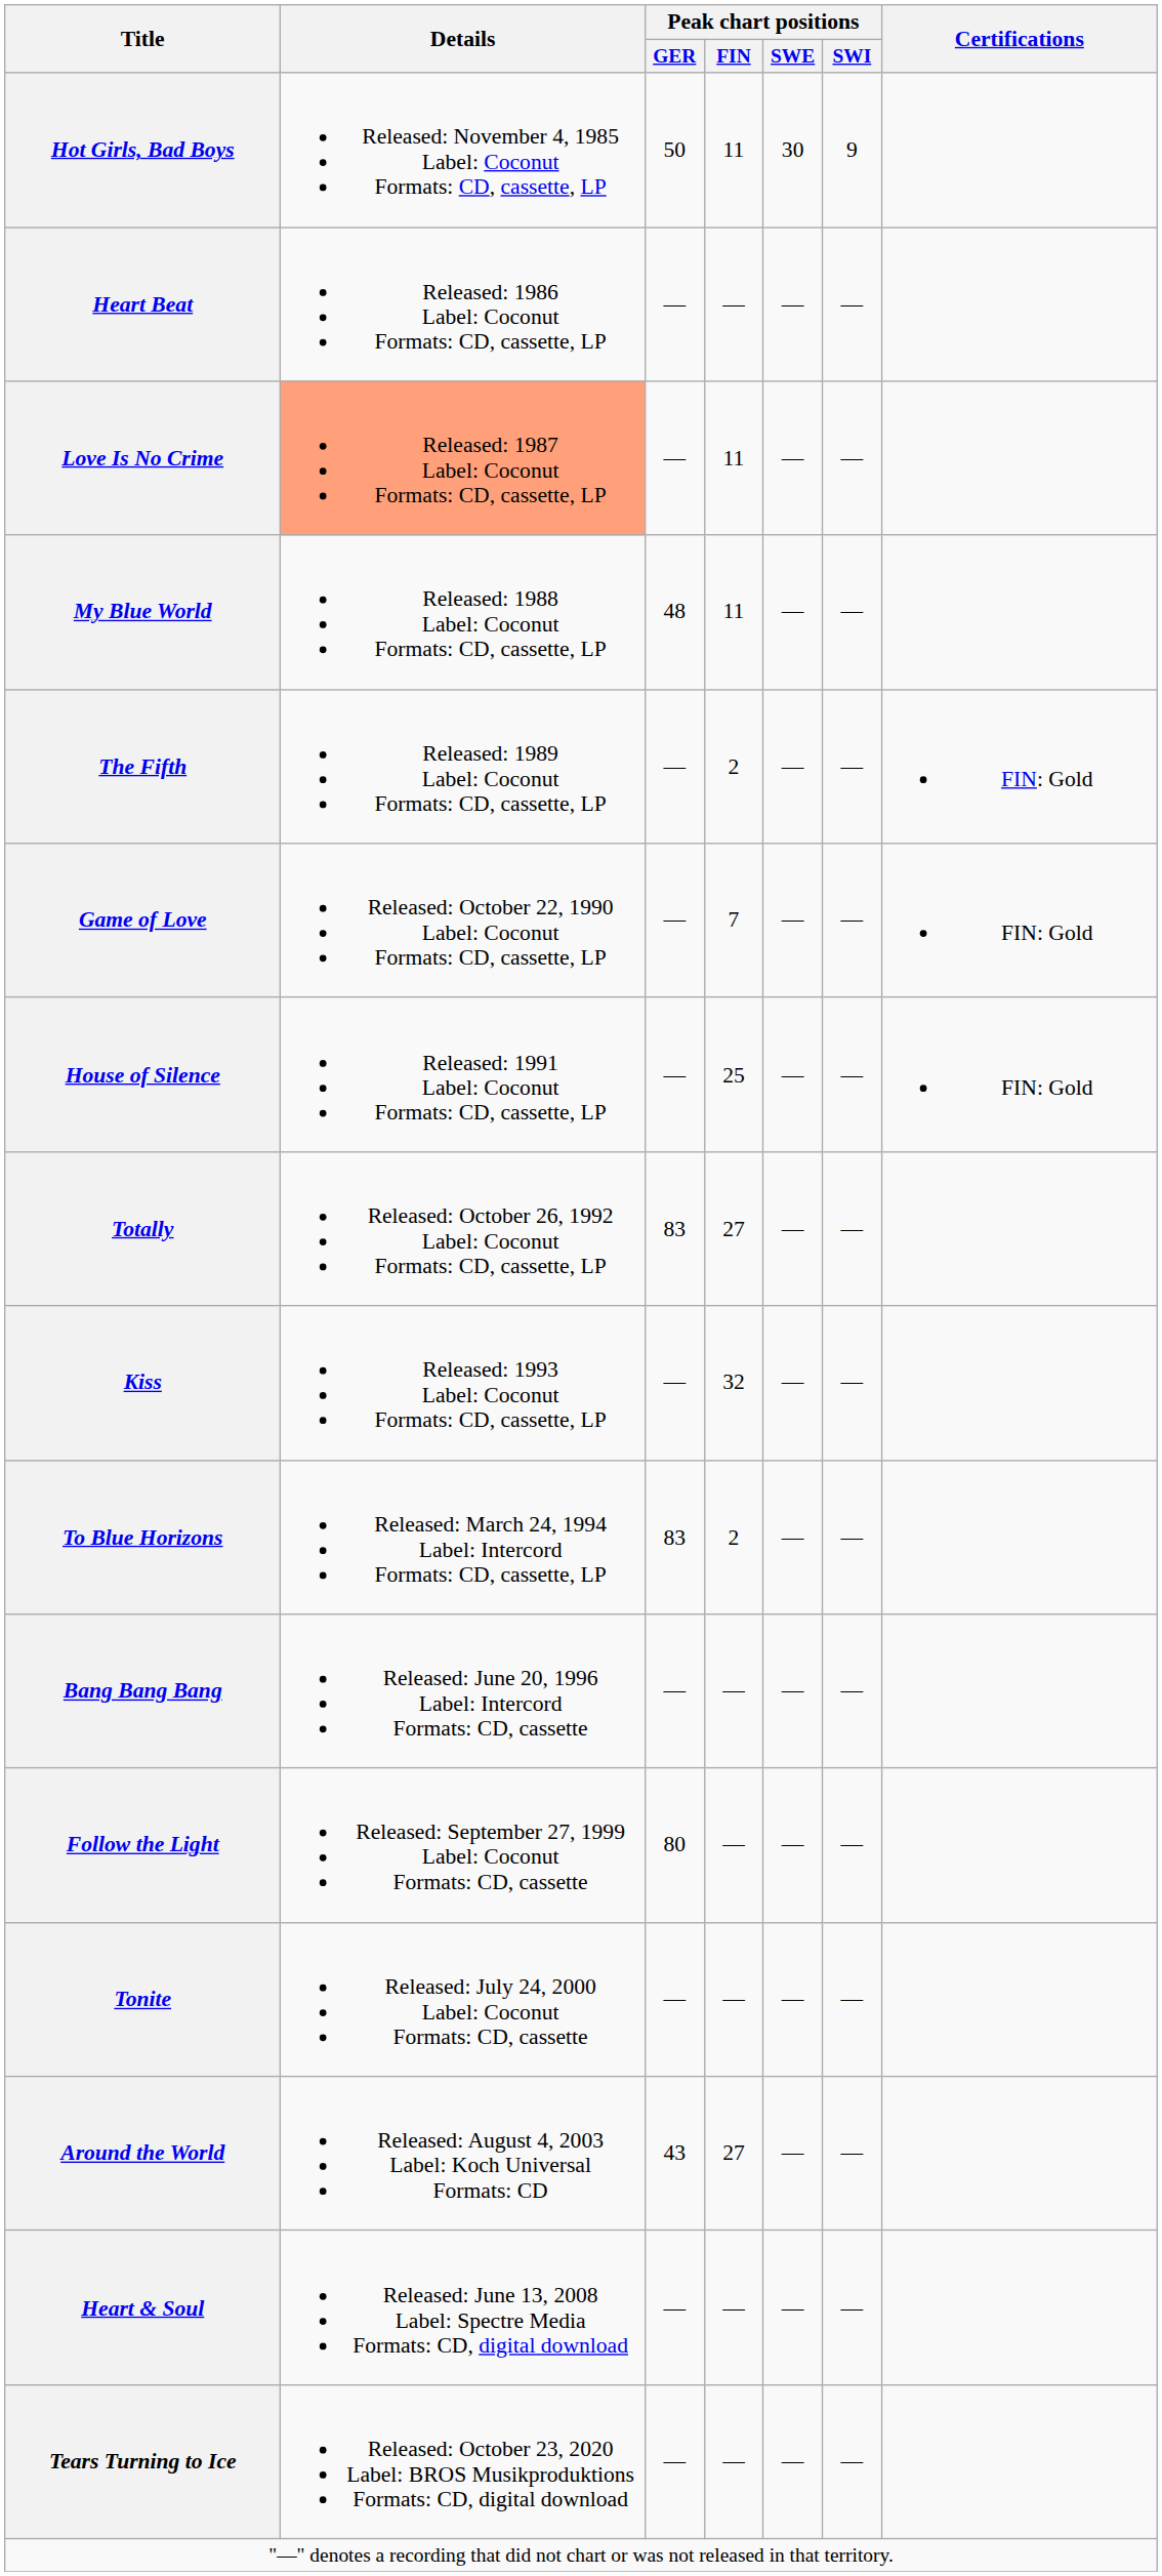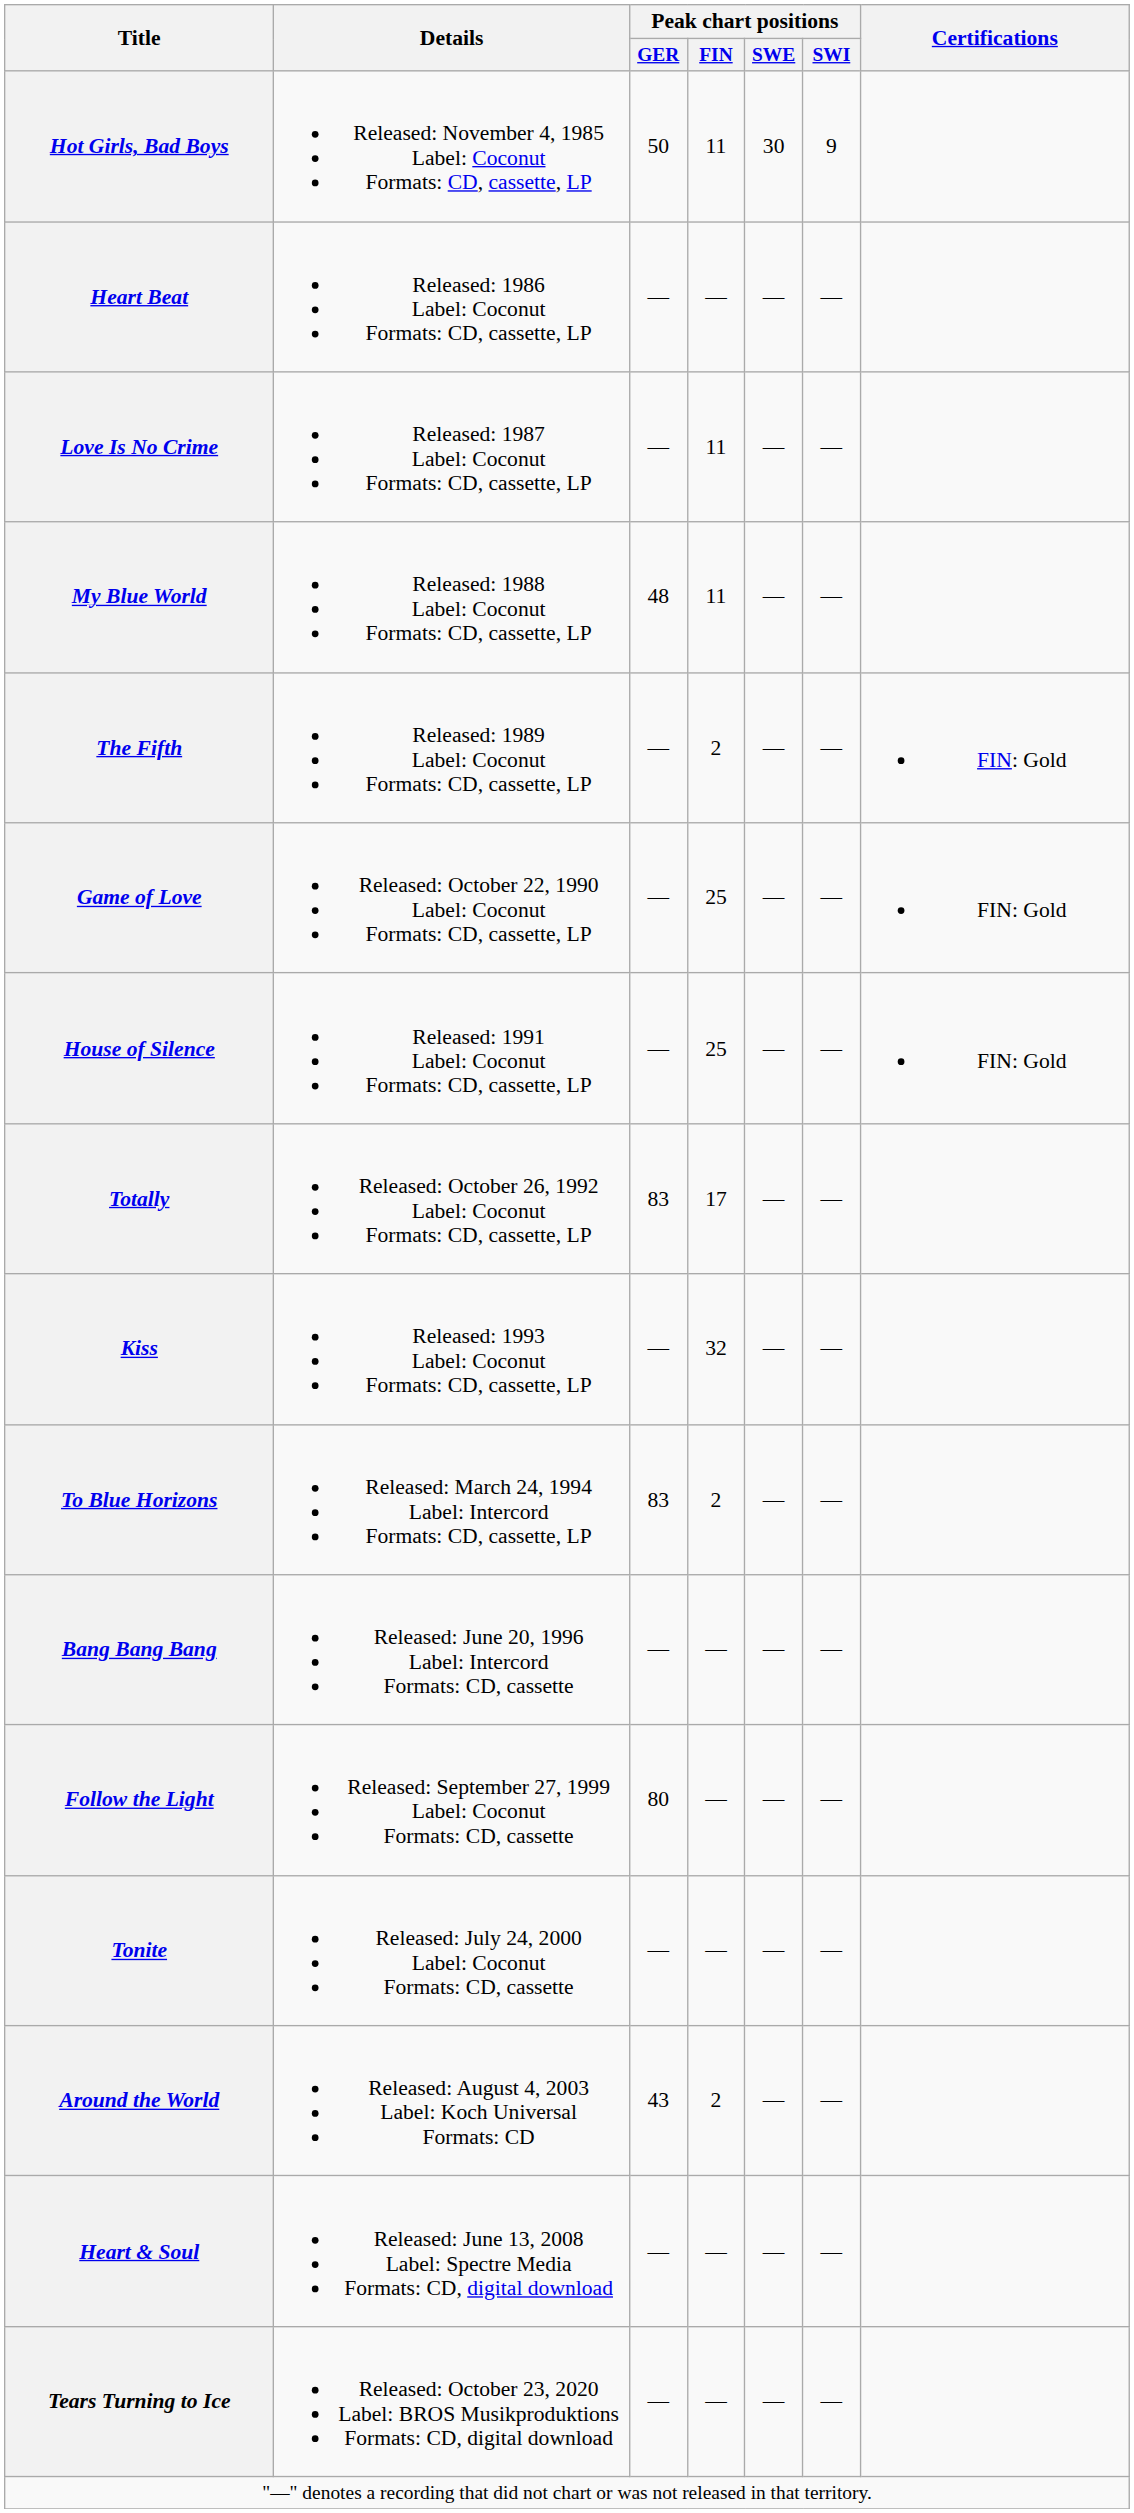 <table class="wikitable plainrowheaders" style="text-align:center;">
 <tr>
 <th scope="col" rowspan="2" style="width:12em;">Title</th>
 <th scope="col" rowspan="2" style="width:16em;">Details</th>
 <th scope="col" colspan="4">Peak chart positions</th>
 <th scope="col" rowspan="2" style="width:12em;"><a href='#'>Certifications</a></th>
 </tr>
 <tr>
 <th scope="col" style="width:2.5em;font-size:90%;"><a href='#'>GER</a><br></th>
 <th scope="col" style="width:2.5em;font-size:90%;"><a href='#'>FIN</a><br></th>
 <th scope="col" style="width:2.5em;font-size:90%;"><a href='#'>SWE</a><br></th>
 <th scope="col" style="width:2.5em;font-size:90%;"><a href='#'>SWI</a><br></th>
 </tr>
 <tr>
 <th scope="row"><em><a href='#'>Hot Girls, Bad Boys</a></em></th>
 <td><br><ul><li>Released: November 4, 1985</li><li>Label: <a href='#'>Coconut</a></li><li>Formats: <a href='#'>CD</a>, <a href='#'>cassette</a>, <a href='#'>LP</a></li></ul></td>
 <td>50</td>
 <td>11</td>
 <td>30</td>
 <td>9</td>
 <td></td>
 </tr>
 <tr>
 <th scope="row"><em><a href='#'>Heart Beat</a></em></th>
 <td><br><ul><li>Released: 1986</li><li>Label: Coconut</li><li>Formats: CD, cassette, LP</li></ul></td>
 <td>—</td>
 <td>—</td>
 <td>—</td>
 <td>—</td>
 <td></td>
 </tr>
 <tr>
 <th scope="row"><em><a href='#'>Love Is No Crime</a></em></th>
-<td style="background: lightsalmon;"><br><ul><li>Released: 1987</li><li>Label: Coconut</li><li>Formats: CD, cassette, LP</li></ul></td>
+<td><br><ul><li>Released: 1987</li><li>Label: Coconut</li><li>Formats: CD, cassette, LP</li></ul></td>
 <td>—</td>
 <td>11</td>
 <td>—</td>
 <td>—</td>
 <td></td>
 </tr>
 <tr>
 <th scope="row"><em><a href='#'>My Blue World</a></em></th>
 <td><br><ul><li>Released: 1988</li><li>Label: Coconut</li><li>Formats: CD, cassette, LP</li></ul></td>
 <td>48</td>
 <td>11</td>
 <td>—</td>
 <td>—</td>
 <td></td>
 </tr>
 <tr>
 <th scope="row"><em><a href='#'>The Fifth</a></em></th>
 <td><br><ul><li>Released: 1989</li><li>Label: Coconut</li><li>Formats: CD, cassette, LP</li></ul></td>
 <td>—</td>
 <td>2</td>
 <td>—</td>
 <td>—</td>
 <td><br><ul><li><a href='#'>FIN</a>: Gold</li></ul></td>
 </tr>
 <tr>
 <th scope="row"><em><a href='#'>Game of Love</a></em></th>
 <td><br><ul><li>Released: October 22, 1990</li><li>Label: Coconut</li><li>Formats: CD, cassette, LP</li></ul></td>
 <td>—</td>
-<td>7</td>
+<td>25</td>
 <td>—</td>
 <td>—</td>
 <td><br><ul><li>FIN: Gold</li></ul></td>
 </tr>
 <tr>
 <th scope="row"><em><a href='#'>House of Silence</a></em></th>
 <td><br><ul><li>Released: 1991</li><li>Label: Coconut</li><li>Formats: CD, cassette, LP</li></ul></td>
 <td>—</td>
 <td>25</td>
 <td>—</td>
 <td>—</td>
 <td><br><ul><li>FIN: Gold</li></ul></td>
 </tr>
 <tr>
 <th scope="row"><em><a href='#'>Totally</a></em></th>
 <td><br><ul><li>Released: October 26, 1992</li><li>Label: Coconut</li><li>Formats: CD, cassette, LP</li></ul></td>
 <td>83</td>
-<td>27</td>
+<td>17</td>
 <td>—</td>
 <td>—</td>
 <td></td>
 </tr>
 <tr>
 <th scope="row"><em><a href='#'>Kiss</a></em></th>
 <td><br><ul><li>Released: 1993</li><li>Label: Coconut</li><li>Formats: CD, cassette, LP</li></ul></td>
 <td>—</td>
 <td>32</td>
 <td>—</td>
 <td>—</td>
 <td></td>
 </tr>
 <tr>
 <th scope="row"><em><a href='#'>To Blue Horizons</a></em></th>
 <td><br><ul><li>Released: March 24, 1994</li><li>Label: Intercord</li><li>Formats: CD, cassette, LP</li></ul></td>
 <td>83</td>
 <td>2</td>
 <td>—</td>
 <td>—</td>
 <td></td>
 </tr>
 <tr>
 <th scope="row"><em><a href='#'>Bang Bang Bang</a></em></th>
 <td><br><ul><li>Released: June 20, 1996</li><li>Label: Intercord</li><li>Formats: CD, cassette</li></ul></td>
 <td>—</td>
 <td>—</td>
 <td>—</td>
 <td>—</td>
 <td></td>
 </tr>
 <tr>
 <th scope="row"><em><a href='#'>Follow the Light</a></em></th>
 <td><br><ul><li>Released: September 27, 1999</li><li>Label: Coconut</li><li>Formats: CD, cassette</li></ul></td>
 <td>80</td>
 <td>—</td>
 <td>—</td>
 <td>—</td>
 <td></td>
 </tr>
 <tr>
 <th scope="row"><em><a href='#'>Tonite</a></em></th>
 <td><br><ul><li>Released: July 24, 2000</li><li>Label: Coconut</li><li>Formats: CD, cassette</li></ul></td>
 <td>—</td>
 <td>—</td>
 <td>—</td>
 <td>—</td>
 <td></td>
 </tr>
 <tr>
 <th scope="row"><em><a href='#'>Around the World</a></em></th>
 <td><br><ul><li>Released: August 4, 2003</li><li>Label: Koch Universal</li><li>Formats: CD</li></ul></td>
 <td>43</td>
-<td>27</td>
+<td>2</td>
 <td>—</td>
 <td>—</td>
 <td></td>
 </tr>
 <tr>
 <th scope="row"><em><a href='#'>Heart & Soul</a></em></th>
 <td><br><ul><li>Released: June 13, 2008</li><li>Label: Spectre Media</li><li>Formats: CD, <a href='#'>digital download</a></li></ul></td>
 <td>—</td>
 <td>—</td>
 <td>—</td>
 <td>—</td>
 <td></td>
 </tr>
 <tr>
 <th scope="row"><em>Tears Turning to Ice</em></th>
 <td><br><ul><li>Released: October 23, 2020</li><li>Label: BROS Musikproduktions</li><li>Formats: CD, digital download</li></ul></td>
 <td>—</td>
 <td>—</td>
 <td>—</td>
 <td>—</td>
 <td></td>
 </tr>
 <tr>
 <td colspan="14" style="font-size:90%">"—" denotes a recording that did not chart or was not released in that territory.</td>
 </tr>
 </table>
